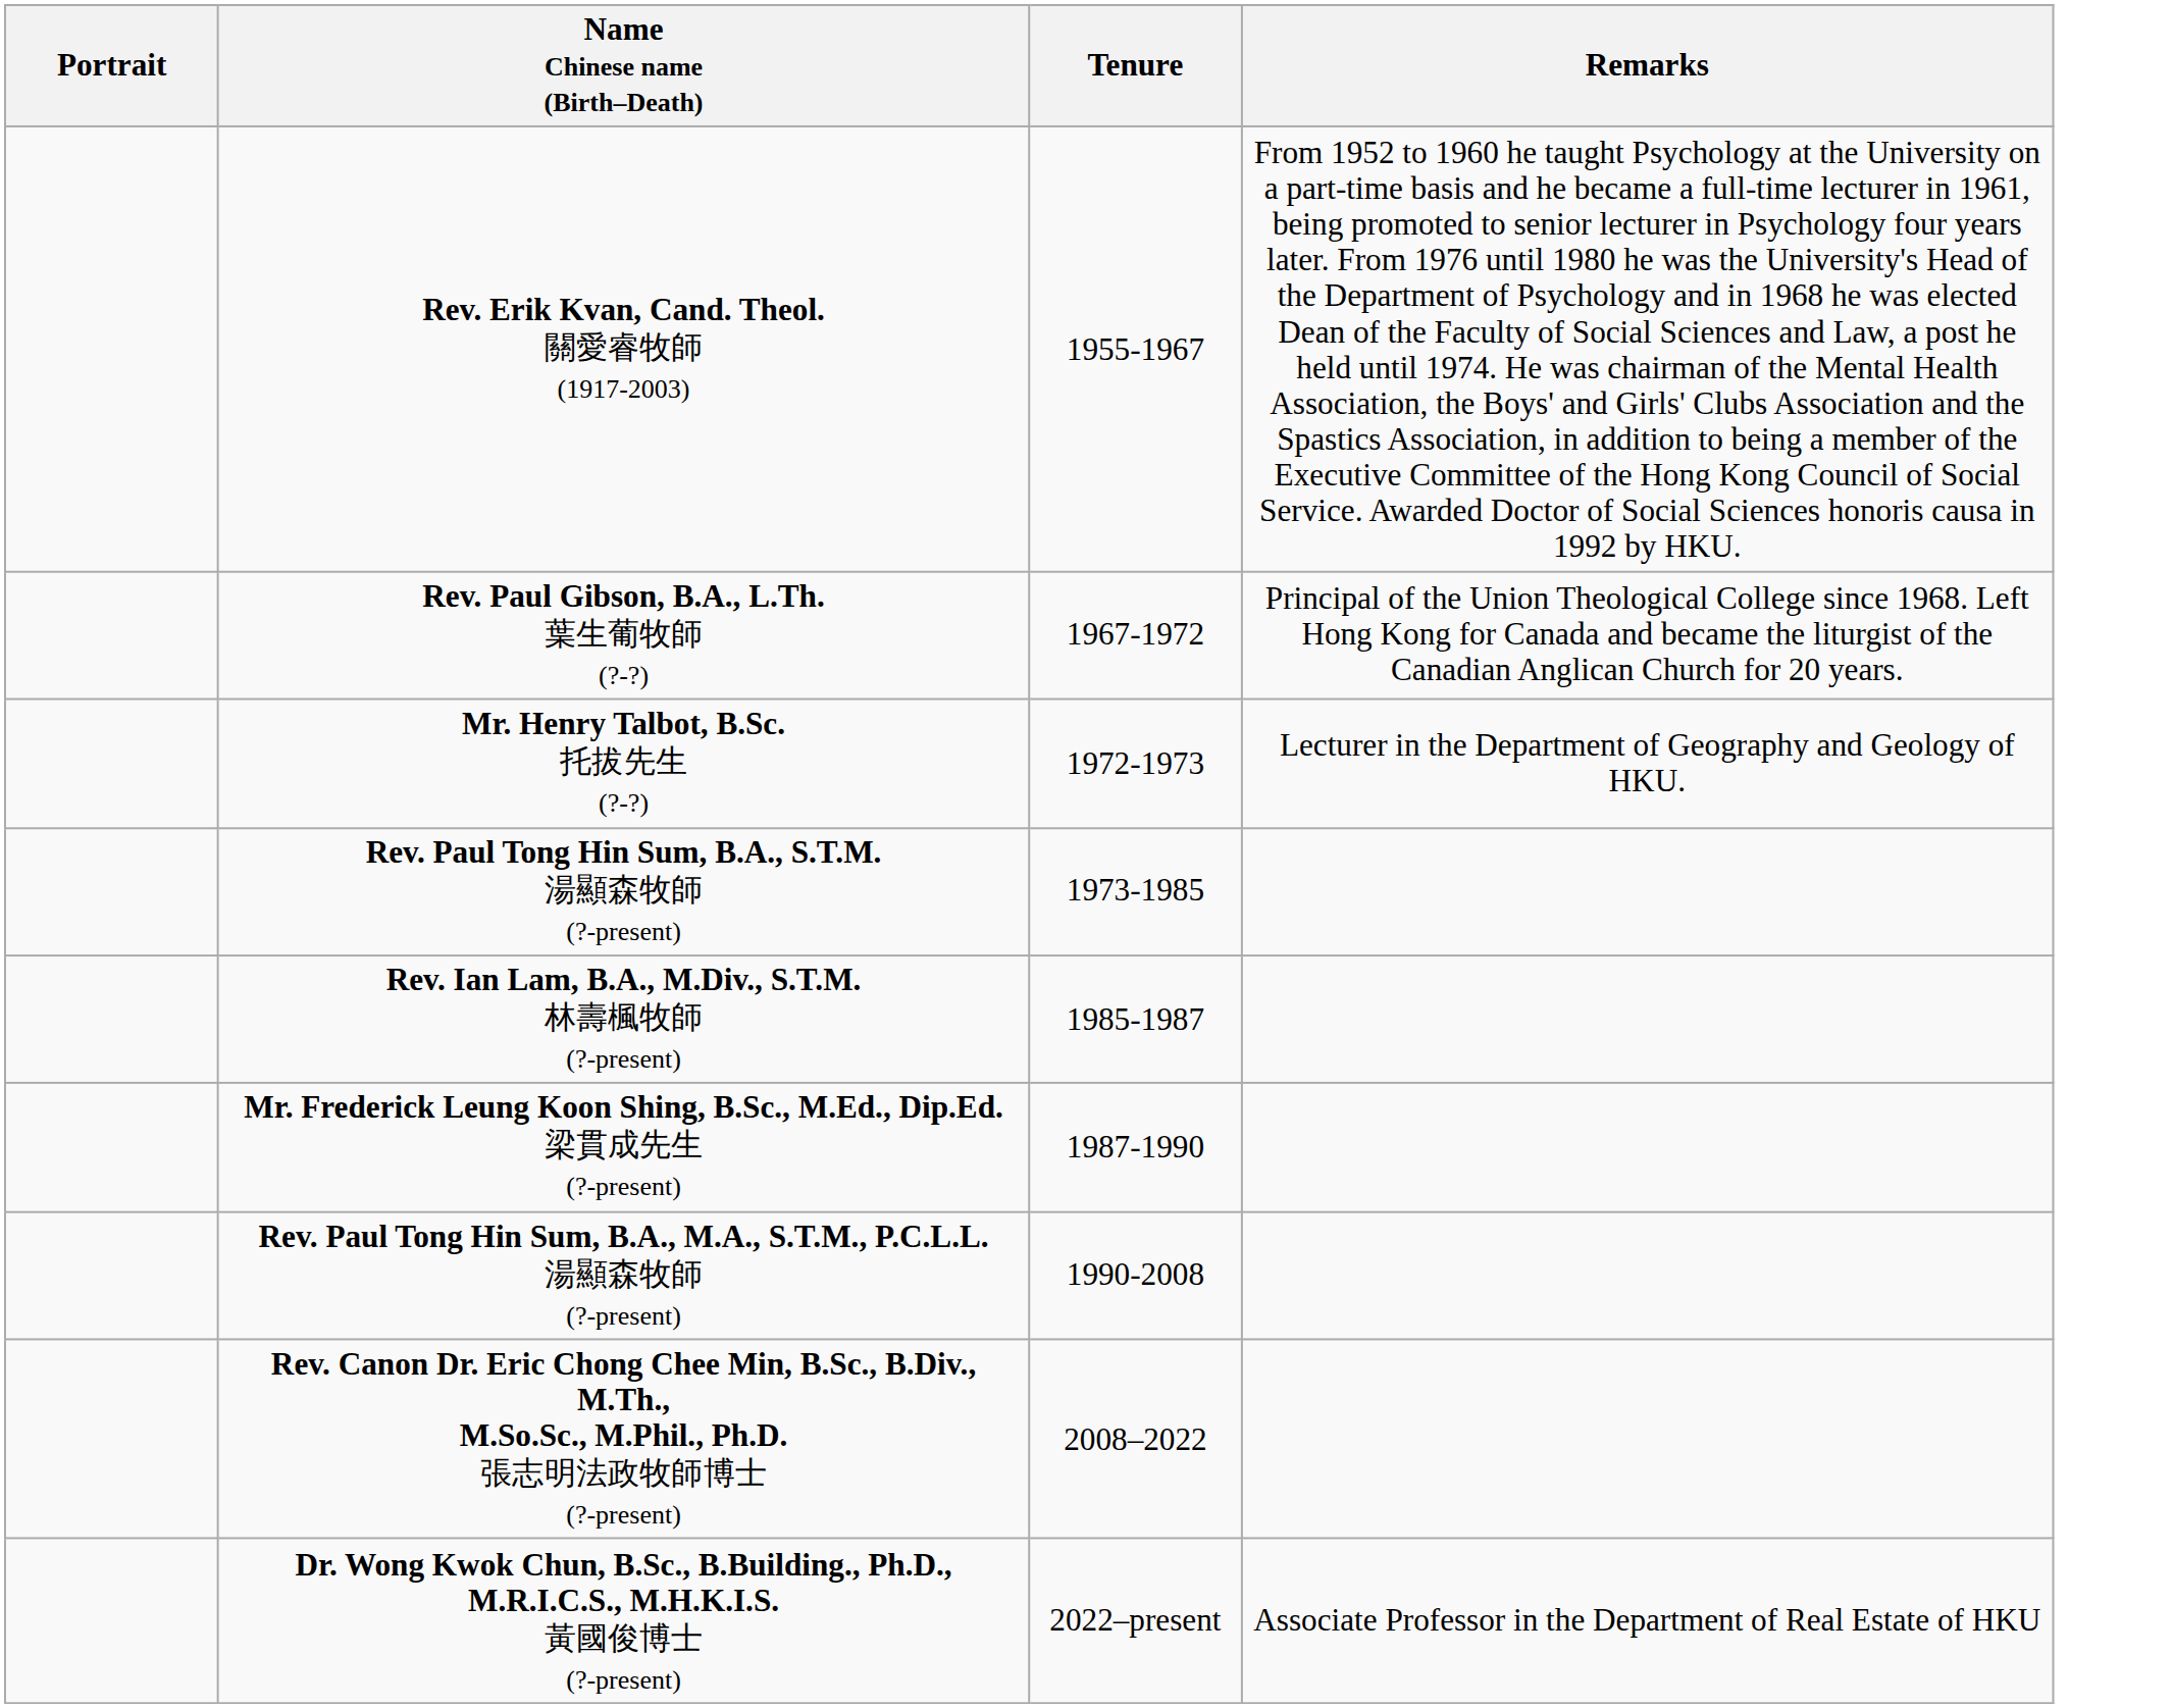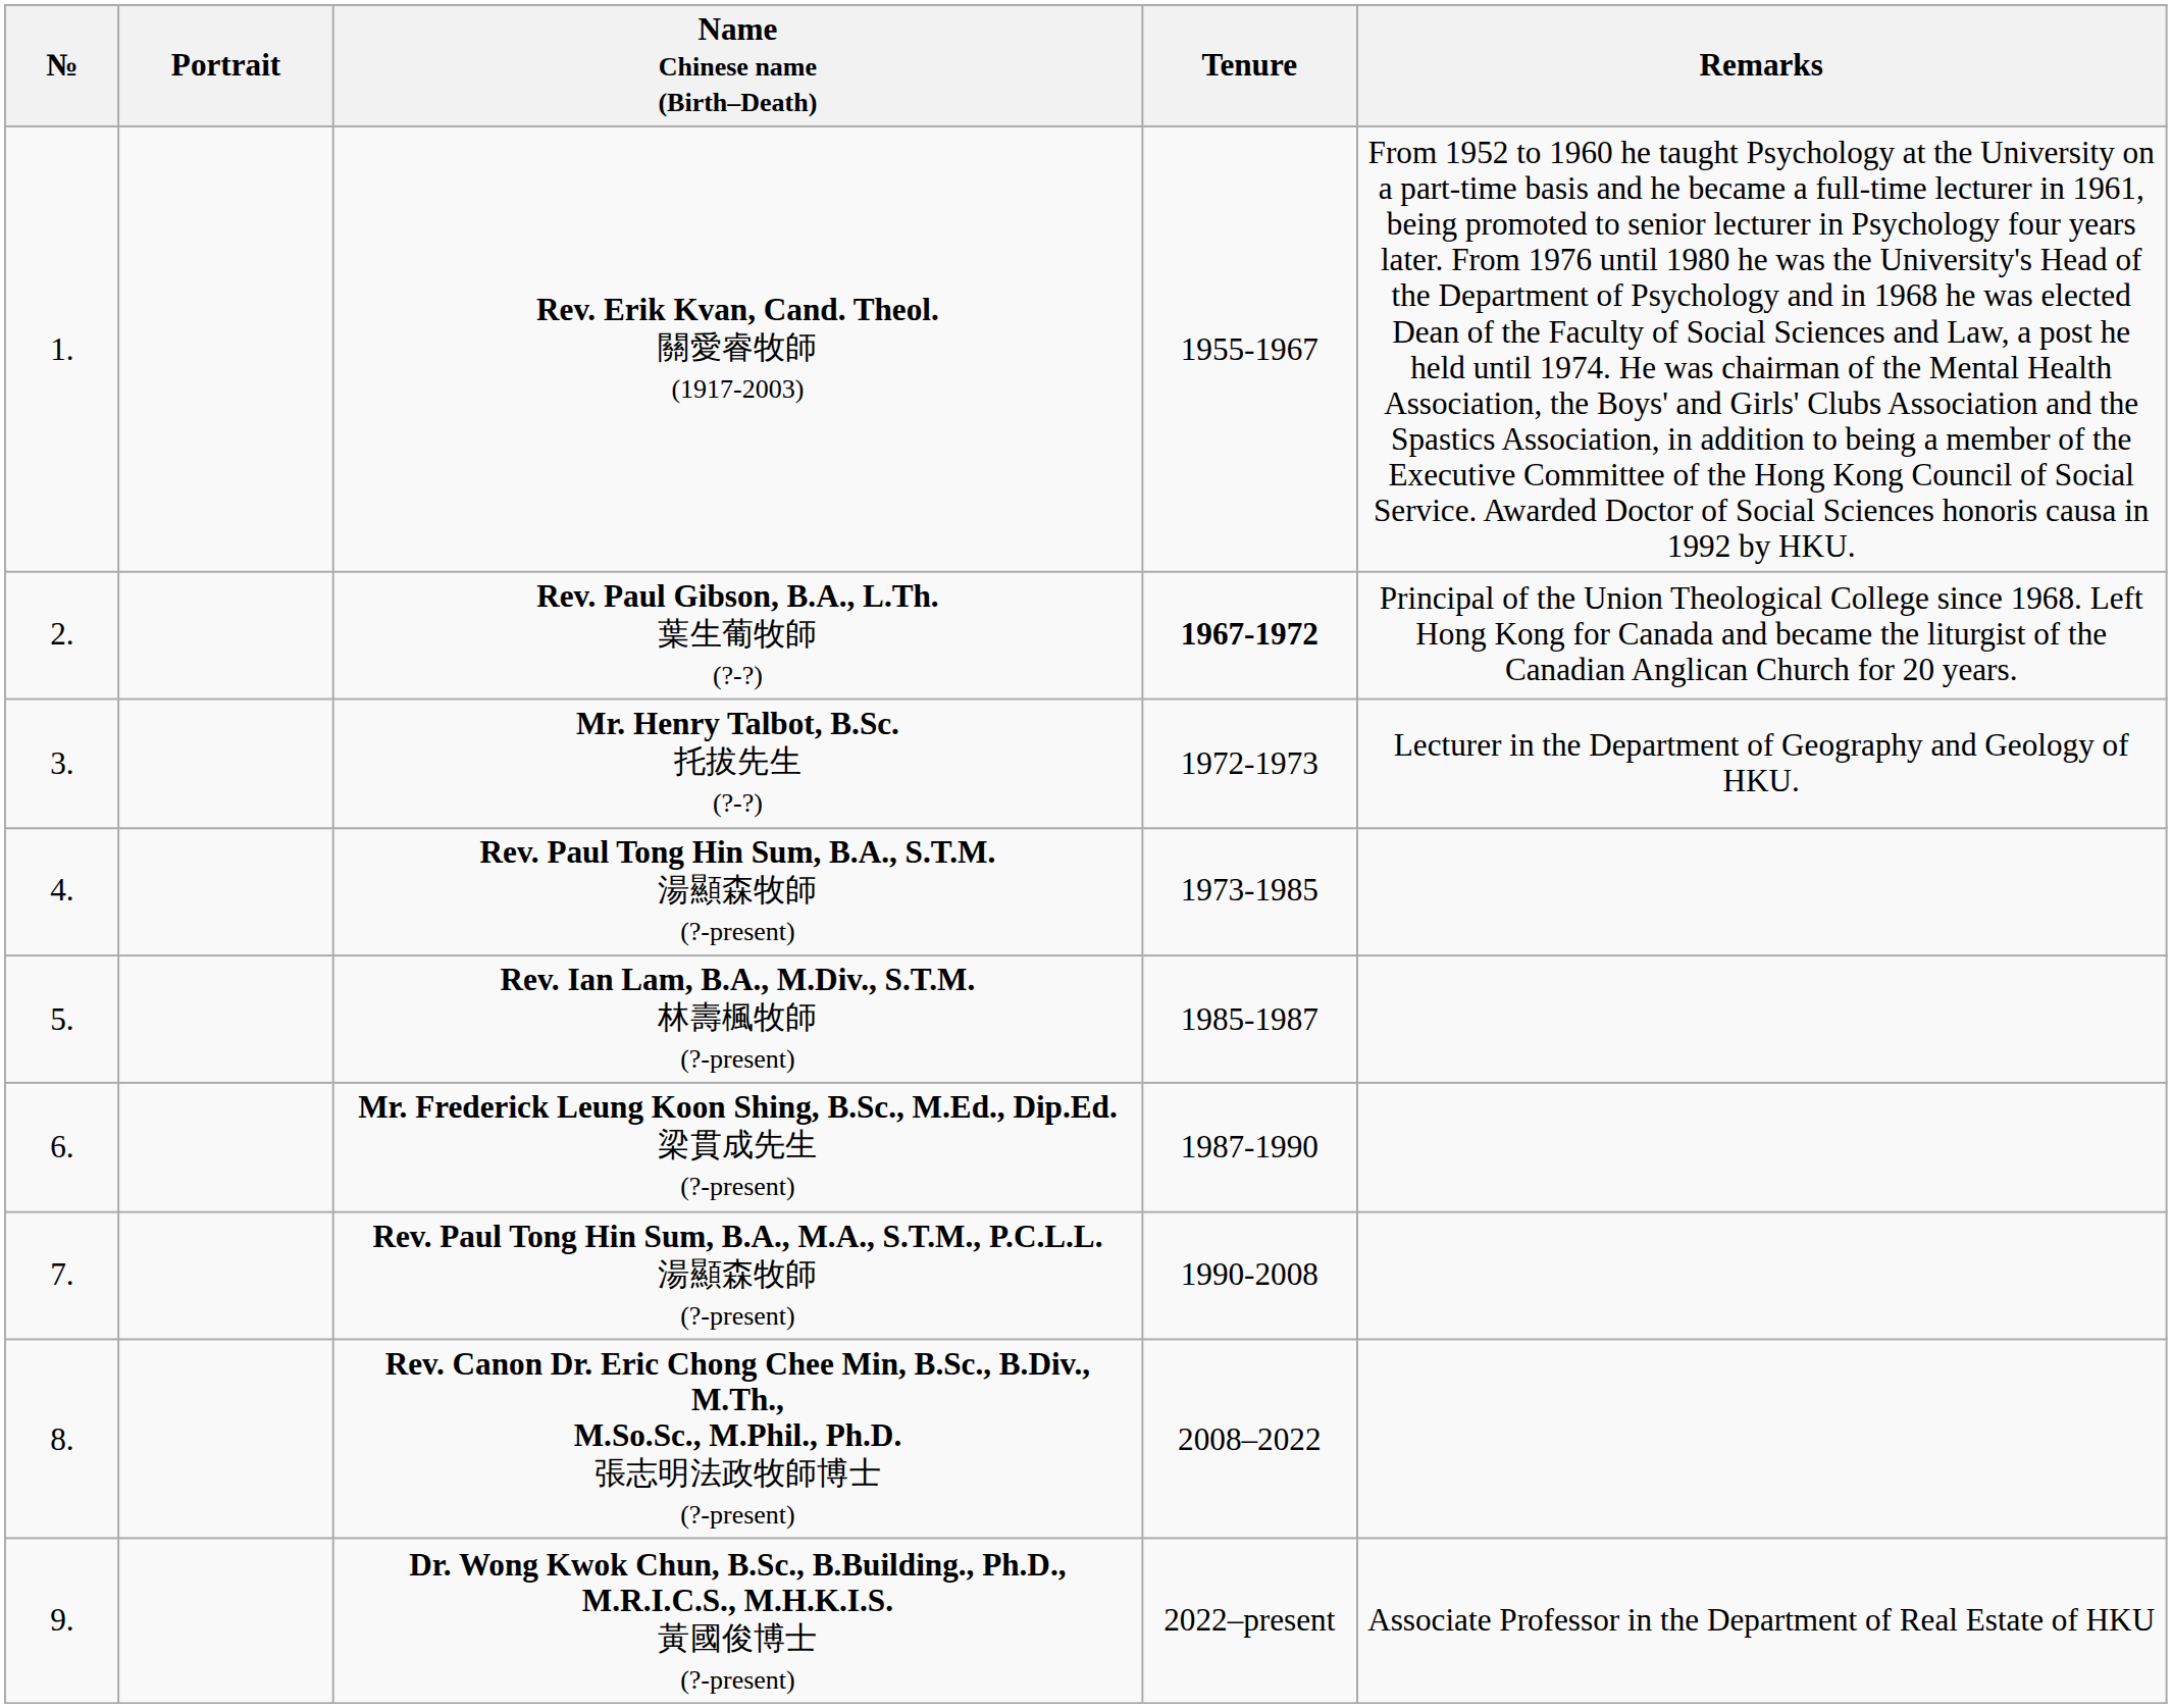 <table class="wikitable" style="text-align: center;">
 <tr>
+<th width=50px>№</th>
 <th width=100px>Portrait</th>
 <th width=400px>Name<br><small>Chinese name<br>(Birth–Death)</small></th>
 <th width=100px>Tenure</th>
 <th width=400px>Remarks</th>
 </tr>
 <tr>
+<td>1.</td>
 <td></td>
 <td><strong>Rev. Erik Kvan, Cand. Theol.</strong><br>關愛睿牧師<br><small>(1917-2003)</small></td>
 <td>1955-1967</td>
 <td>From 1952 to 1960 he taught Psychology at the University on a part-time basis and he became a full-time lecturer in 1961, being promoted to senior lecturer in Psychology four years later. From 1976 until 1980 he was the University's Head of the Department of Psychology and in 1968 he was elected Dean of the Faculty of Social Sciences and Law, a post he held until 1974. He was chairman of the Mental Health Association, the Boys' and Girls' Clubs Association and the Spastics Association, in addition to being a member of the Executive Committee of the Hong Kong Council of Social Service. Awarded Doctor of Social Sciences honoris causa in 1992 by HKU.</td>
 </tr>
 <tr>
+<td>2.</td>
 <td></td>
 <td><strong>Rev. Paul Gibson, B.A., L.Th.</strong><br>葉生葡牧師<br><small>(?-?)</small></td>
-<td>1967-1972</td>
+<td><strong>1967-1972</strong></td>
 <td>Principal of the Union Theological College since 1968. Left Hong Kong for Canada and became the liturgist of the Canadian Anglican Church for 20 years.</td>
 </tr>
 <tr>
+<td>3.</td>
 <td></td>
 <td><strong>Mr. Henry Talbot, B.Sc.</strong><br>托拔先生<br><small>(?-?)</small></td>
 <td>1972-1973</td>
 <td>Lecturer in the Department of Geography and Geology of HKU.</td>
 </tr>
 <tr>
+<td>4.</td>
 <td></td>
 <td><strong>Rev. Paul Tong Hin Sum, B.A., S.T.M.</strong><br>湯顯森牧師<br><small>(?-present)</small></td>
 <td>1973-1985</td>
 <td></td>
 </tr>
 <tr>
+<td>5.</td>
 <td></td>
 <td><strong>Rev. Ian Lam, B.A., M.Div., S.T.M.</strong><br>林壽楓牧師<br><small>(?-present)</small></td>
 <td>1985-1987</td>
 <td></td>
 </tr>
 <tr>
+<td>6.</td>
 <td></td>
 <td><strong>Mr. Frederick Leung Koon Shing, B.Sc., M.Ed., Dip.Ed.</strong><br>梁貫成先生<br><small>(?-present)</small></td>
 <td>1987-1990</td>
 <td></td>
 </tr>
 <tr>
+<td>7.</td>
 <td></td>
 <td><strong>Rev. Paul Tong Hin Sum, B.A., M.A., S.T.M., P.C.L.L.</strong><br>湯顯森牧師<br><small>(?-present)</small></td>
 <td>1990-2008</td>
 <td></td>
 </tr>
 <tr>
+<td>8.</td>
 <td></td>
 <td><strong>Rev. Canon Dr. Eric Chong Chee Min, B.Sc., B.Div., M.Th.,<br>M.So.Sc., M.Phil., Ph.D.</strong><br>張志明法政牧師博士<br><small>(?-present)</small></td>
 <td>2008–2022</td>
 <td></td>
 </tr>
 <tr>
+<td>9.</td>
 <td></td>
 <td><strong>Dr. Wong Kwok Chun, B.Sc., B.Building., Ph.D., M.R.I.C.S., M.H.K.I.S.</strong><br>黃國俊博士<br><small>(?-present)</small></td>
 <td>2022–present</td>
 <td>Associate Professor in the Department of Real Estate of HKU</td>
 </tr>
 </table>
